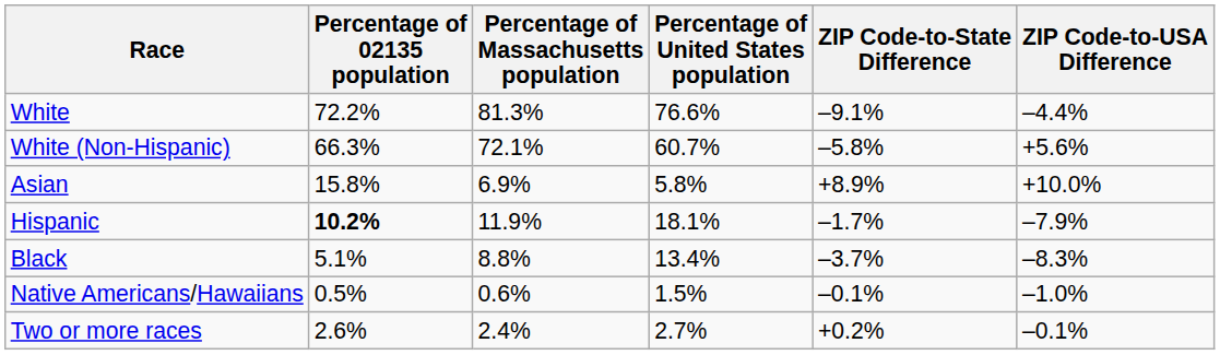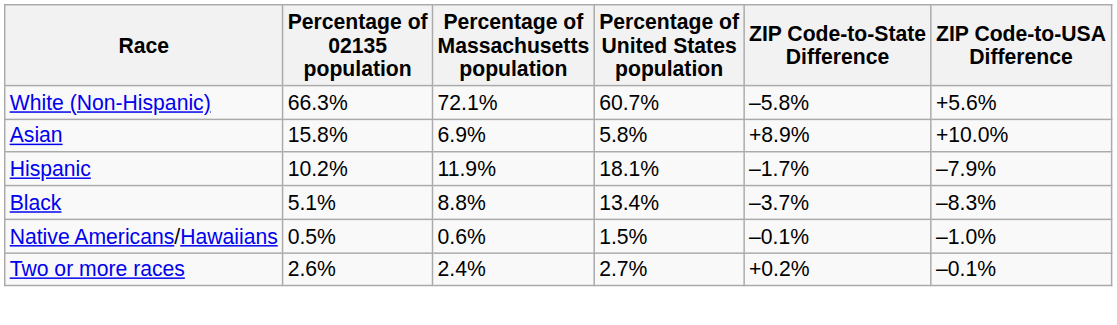 <table class="wikitable sortable collapsible" style="font-size: 90%;">
 <tr>
 <th>Race</th>
 <th>Percentage of <br>02135<br>population</th>
 <th>Percentage of<br>Massachusetts<br>population</th>
 <th>Percentage of<br>United States<br>population</th>
 <th>ZIP Code-to-State<br>Difference</th>
 <th>ZIP Code-to-USA<br>Difference</th>
-</tr>
-<tr>
-<td><a href='#'>White</a></td>
-<td>72.2%</td>
-<td>81.3%</td>
-<td>76.6%</td>
-<td>–9.1%</td>
-<td>–4.4%</td>
 </tr>
 <tr>
 <td><a href='#'>White (Non-Hispanic)</a></td>
 <td>66.3%</td>
 <td>72.1%</td>
 <td>60.7%</td>
 <td>–5.8%</td>
 <td>+5.6%</td>
 </tr>
 <tr>
 <td><a href='#'>Asian</a></td>
 <td>15.8%</td>
 <td>6.9%</td>
 <td>5.8%</td>
 <td>+8.9%</td>
 <td>+10.0%</td>
 </tr>
 <tr>
 <td><a href='#'>Hispanic</a></td>
-<td><strong>10.2%</strong></td>
+<td>10.2%</td>
 <td>11.9%</td>
 <td>18.1%</td>
 <td>–1.7%</td>
 <td>–7.9%</td>
 </tr>
 <tr>
 <td><a href='#'>Black</a></td>
 <td>5.1%</td>
 <td>8.8%</td>
 <td>13.4%</td>
 <td>–3.7%</td>
 <td>–8.3%</td>
 </tr>
 <tr>
 <td><a href='#'>Native Americans</a>/<a href='#'>Hawaiians</a></td>
 <td>0.5%</td>
 <td>0.6%</td>
 <td>1.5%</td>
 <td>–0.1%</td>
 <td>–1.0%</td>
 </tr>
 <tr>
 <td><a href='#'>Two or more races</a></td>
 <td>2.6%</td>
 <td>2.4%</td>
 <td>2.7%</td>
 <td>+0.2%</td>
 <td>–0.1%</td>
 </tr>
 </table>
